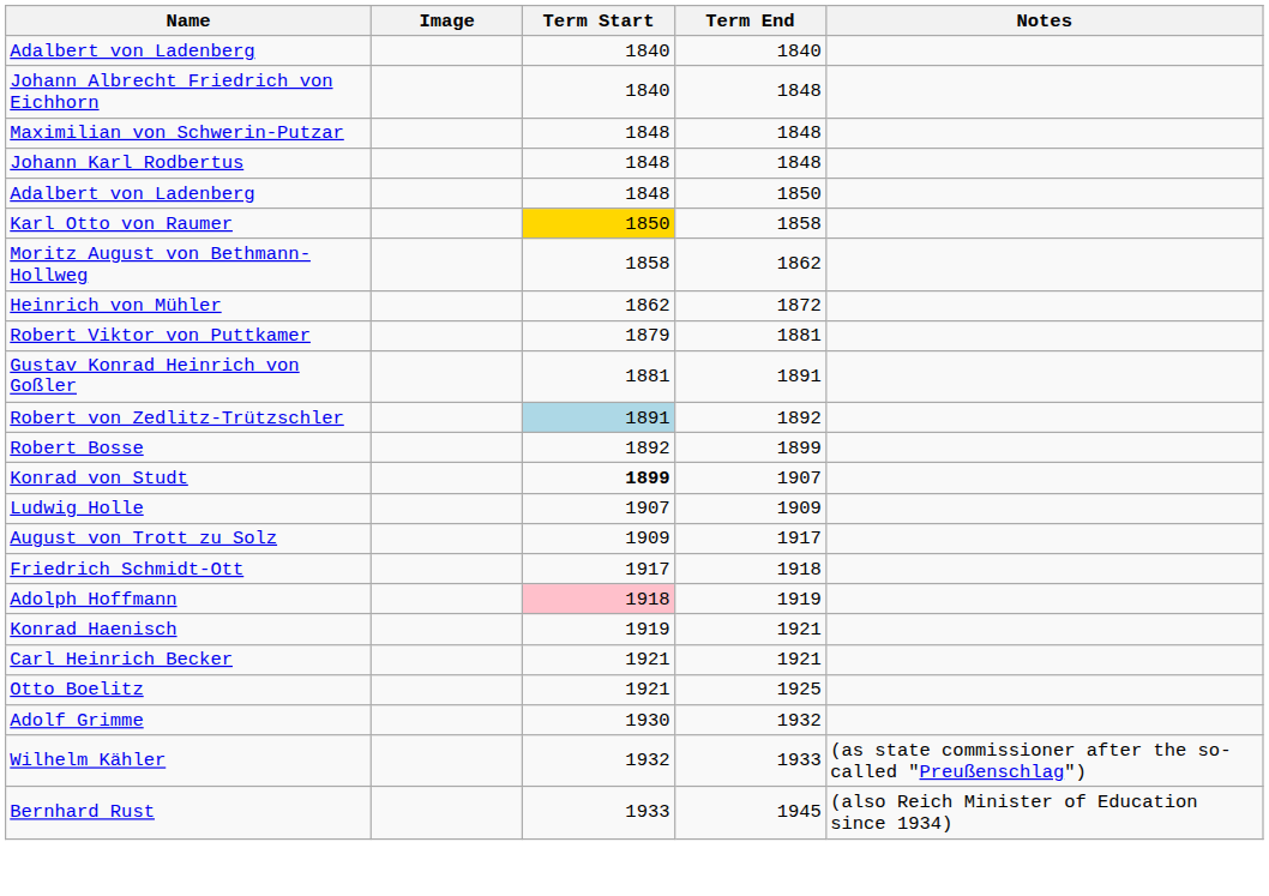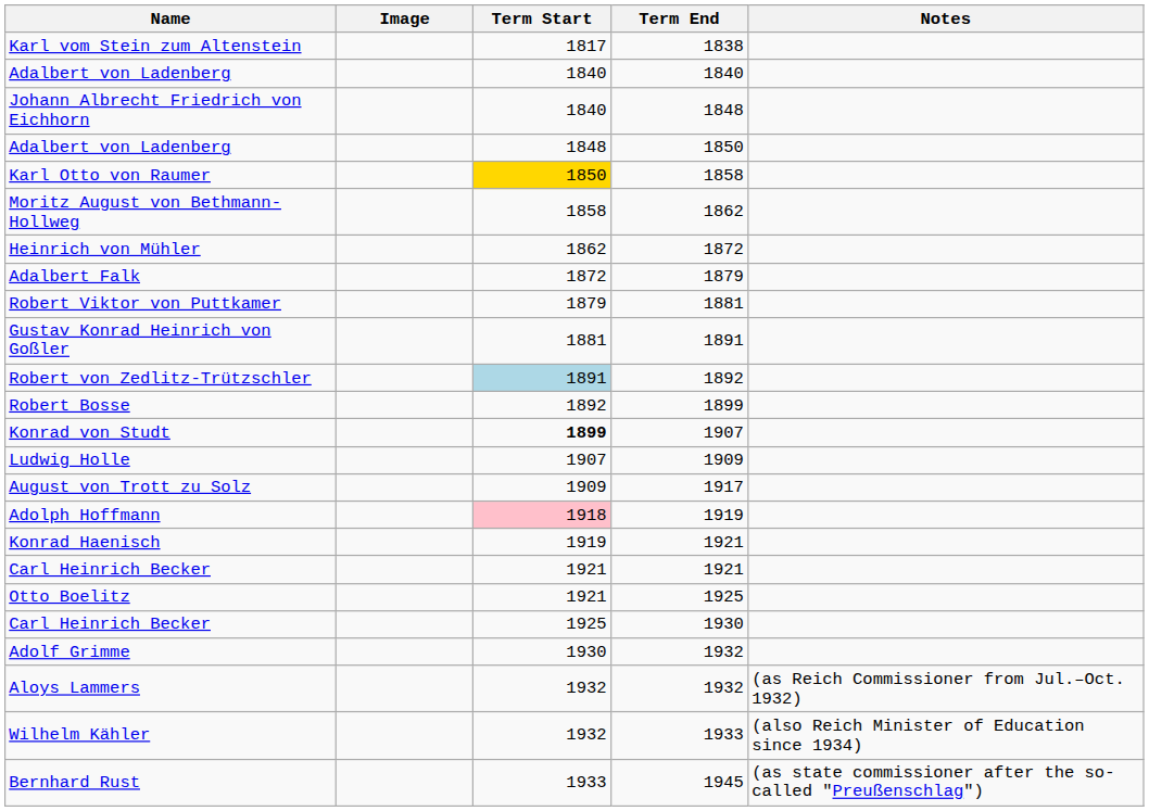 <table class="wikitable zebra">
 <tr class=hintergrundfarbe6>
 <th width="250">Name</th>
 <th width="100">Image</th>
 <th width="100">Term Start</th>
 <th width="100">Term End</th>
 <th width="300">Notes</th>
+</tr>
+<tr>
+<td><a href='#'>Karl vom Stein zum Altenstein</a></td>
+<td></td>
+<td align="right">1817</td>
+<td align="right">1838</td>
+<td></td>
 </tr>
 <tr>
 <td><a href='#'>Adalbert von Ladenberg</a></td>
 <td></td>
 <td align="right">1840</td>
 <td align="right">1840</td>
 <td></td>
 </tr>
 <tr>
 <td><a href='#'>Johann Albrecht Friedrich von Eichhorn</a></td>
 <td></td>
 <td align="right">1840</td>
-<td align="right">1848</td>
-<td></td>
-</tr>
-<tr>
-<td><a href='#'>Maximilian von Schwerin-Putzar</a></td>
-<td></td>
-<td align="right">1848</td>
-<td align="right">1848</td>
-<td></td>
-</tr>
-<tr>
-<td><a href='#'>Johann Karl Rodbertus</a></td>
-<td></td>
-<td align="right">1848</td>
 <td align="right">1848</td>
 <td></td>
 </tr>
 <tr>
 <td><a href='#'>Adalbert von Ladenberg</a></td>
 <td></td>
 <td align="right">1848</td>
 <td align="right">1850</td>
 <td></td>
 </tr>
 <tr>
 <td><a href='#'>Karl Otto von Raumer</a></td>
 <td></td>
 <td align="right" style="background: gold;">1850</td>
 <td align="right">1858</td>
 <td></td>
 </tr>
 <tr>
 <td><a href='#'>Moritz August von Bethmann-Hollweg</a></td>
 <td></td>
 <td align="right">1858</td>
 <td align="right">1862</td>
 <td></td>
 </tr>
 <tr>
 <td><a href='#'>Heinrich von Mühler</a></td>
 <td></td>
 <td align="right">1862</td>
 <td align="right">1872</td>
+<td></td>
+</tr>
+<tr>
+<td><a href='#'>Adalbert Falk</a></td>
+<td></td>
+<td align="right">1872</td>
+<td align="right">1879</td>
 <td></td>
 </tr>
 <tr>
 <td><a href='#'>Robert Viktor von Puttkamer</a></td>
 <td></td>
 <td align="right">1879</td>
 <td align="right">1881</td>
 <td></td>
 </tr>
 <tr>
 <td><a href='#'>Gustav Konrad Heinrich von Goßler</a></td>
 <td></td>
 <td align="right">1881</td>
 <td align="right">1891</td>
 <td></td>
 </tr>
 <tr>
 <td><a href='#'>Robert von Zedlitz-Trützschler</a></td>
 <td></td>
 <td align="right" style="background: lightblue;">1891</td>
 <td align="right">1892</td>
 <td></td>
 </tr>
 <tr>
 <td><a href='#'>Robert Bosse</a></td>
 <td></td>
 <td align="right">1892</td>
 <td align="right">1899</td>
 <td></td>
 </tr>
 <tr>
 <td><a href='#'>Konrad von Studt</a></td>
 <td></td>
 <td align="right"><strong>1899</strong></td>
 <td align="right">1907</td>
 <td></td>
 </tr>
 <tr>
 <td><a href='#'>Ludwig Holle</a></td>
 <td></td>
 <td align="right">1907</td>
 <td align="right">1909</td>
 <td></td>
 </tr>
 <tr>
 <td><a href='#'>August von Trott zu Solz</a></td>
 <td></td>
 <td align="right">1909</td>
 <td align="right">1917</td>
 <td></td>
 </tr>
 <tr>
-<td><a href='#'>Friedrich Schmidt-Ott</a></td>
-<td></td>
-<td align="right">1917</td>
-<td align="right">1918</td>
-<td></td>
-</tr>
-<tr>
 <td><a href='#'>Adolph Hoffmann</a></td>
 <td></td>
 <td align="right" style="background: pink;">1918</td>
 <td align="right">1919</td>
 <td></td>
 </tr>
 <tr>
 <td><a href='#'>Konrad Haenisch</a></td>
 <td></td>
 <td align="right">1919</td>
 <td align="right">1921</td>
 <td></td>
 </tr>
 <tr>
 <td><a href='#'>Carl Heinrich Becker</a></td>
 <td></td>
 <td align="right">1921</td>
 <td align="right">1921</td>
 <td></td>
 </tr>
 <tr>
 <td><a href='#'>Otto Boelitz</a></td>
 <td></td>
 <td align="right">1921</td>
 <td align="right">1925</td>
 <td></td>
 </tr>
 <tr>
+<td><a href='#'>Carl Heinrich Becker</a></td>
+<td></td>
+<td align="right">1925</td>
+<td align="right">1930</td>
+<td></td>
+</tr>
+<tr>
 <td><a href='#'>Adolf Grimme</a></td>
 <td></td>
 <td align="right">1930</td>
 <td align="right">1932</td>
 <td></td>
 </tr>
 <tr>
+<td><a href='#'>Aloys Lammers</a></td>
+<td></td>
+<td align="right">1932</td>
+<td align="right">1932</td>
+<td>(as Reich Commissioner from Jul.–Oct. 1932)</td>
+</tr>
+<tr>
 <td><a href='#'>Wilhelm Kähler</a></td>
 <td></td>
 <td align="right">1932</td>
 <td align="right">1933</td>
-<td>(as state commissioner after the so-called "<a href='#'>Preußenschlag</a>")</td>
+<td>(also Reich Minister of Education since 1934)</td>
 </tr>
 <tr>
 <td><a href='#'>Bernhard Rust</a></td>
 <td></td>
 <td align="right">1933</td>
 <td align="right">1945</td>
-<td>(also Reich Minister of Education since 1934)</td>
+<td>(as state commissioner after the so-called "<a href='#'>Preußenschlag</a>")</td>
 </tr>
 </table>
